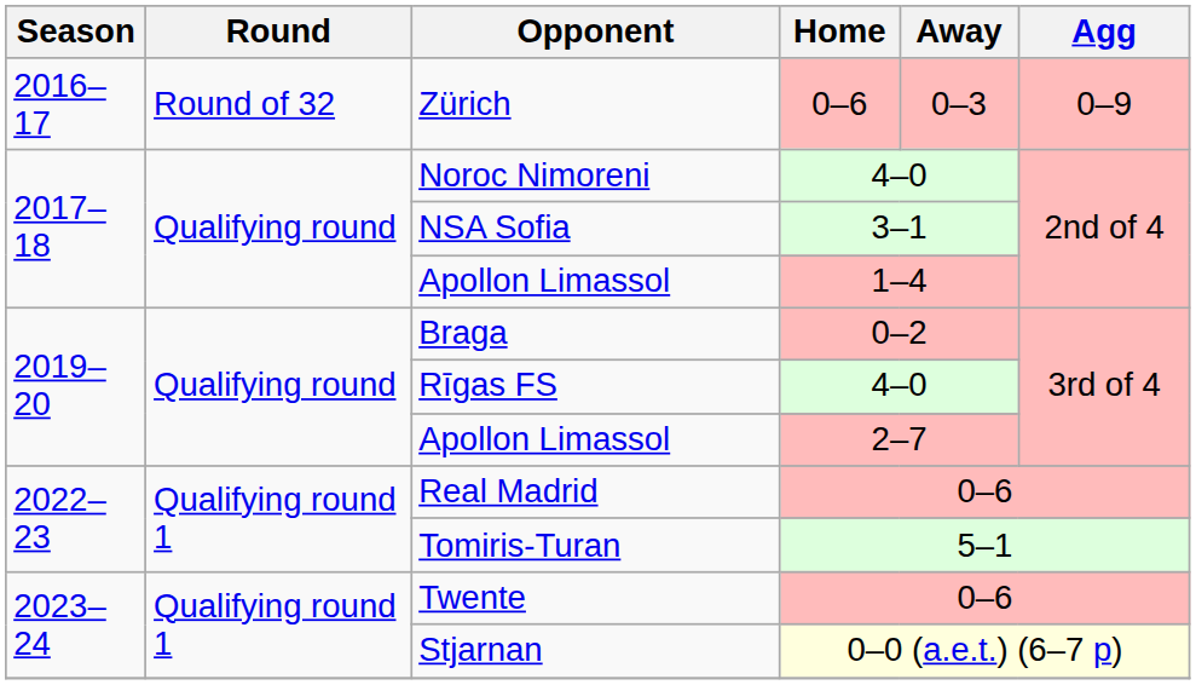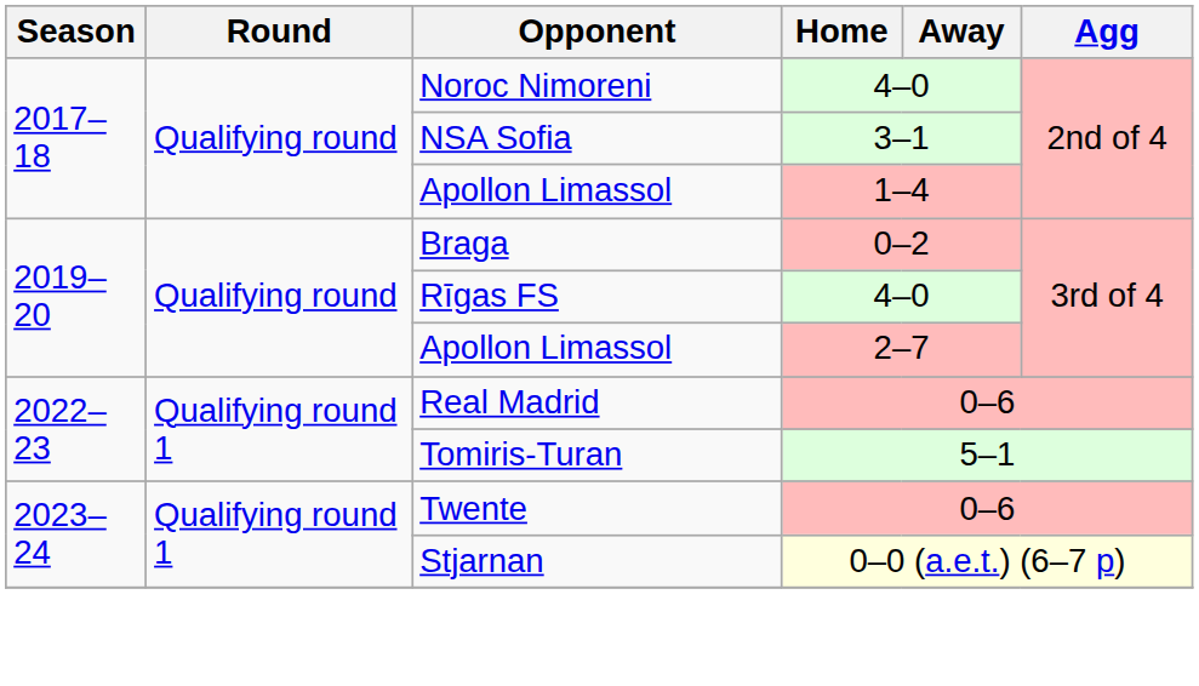 <table class="wikitable">
 <tr>
 <th width="60">Season</th>
 <th width="120">Round</th>
 <th width="170">Opponent</th>
 <th width="50">Home</th>
 <th width="50">Away</th>
 <th width="75"><a href='#'>Agg</a></th>
-</tr>
-<tr>
-<td><a href='#'>2016–17</a></td>
-<td><a href='#'>Round of 32</a></td>
-<td> <a href='#'>Zürich</a></td>
-<td bgcolor="#ffbbbb" style="text-align:center;">0–6 </td>
-<td bgcolor="#ffbbbb" style="text-align:center;">0–3 </td>
-<td bgcolor="#ffbbbb" style="text-align:center;">0–9</td>
 </tr>
 <tr>
 <td rowspan=3><a href='#'>2017–18</a></td>
 <td rowspan="3"><a href='#'>Qualifying round</a></td>
 <td> <a href='#'>Noroc Nimoreni</a></td>
 <td colspan="2" bgcolor="#ddffdd" style="text-align:center;">4–0 </td>
 <td bgcolor="#ffbbbb" style="text-align:center;" rowspan="3">2nd of 4 </td>
 </tr>
 <tr>
 <td> <a href='#'>NSA Sofia</a></td>
 <td colspan="2" bgcolor="#ddffdd" style="text-align:center;">3–1 </td>
 </tr>
 <tr>
 <td> <a href='#'>Apollon Limassol</a></td>
 <td colspan="2" bgcolor="#ffbbbb" style="text-align:center;">1–4 </td>
 </tr>
 <tr>
 <td rowspan=3><a href='#'>2019–20</a></td>
 <td rowspan="3"><a href='#'>Qualifying round</a></td>
 <td> <a href='#'>Braga</a></td>
 <td colspan="2" bgcolor="#ffbbbb" style="text-align:center;">0–2 </td>
 <td bgcolor="#ffbbbb" style="text-align:center;" rowspan="3">3rd of 4 </td>
 </tr>
 <tr>
 <td> <a href='#'>Rīgas FS</a></td>
 <td colspan="2" bgcolor="#ddffdd" style="text-align:center;">4–0 </td>
 </tr>
 <tr>
 <td> <a href='#'>Apollon Limassol</a></td>
 <td colspan="2" bgcolor="#ffbbbb" style="text-align:center;">2–7</td>
 </tr>
 <tr>
 <td rowspan="2"><a href='#'>2022–23</a></td>
 <td rowspan="2"><a href='#'>Qualifying round 1</a></td>
 <td> <a href='#'>Real Madrid</a></td>
 <td colspan="3" bgcolor="#ffbbbb" style="text-align:center;">0–6</td>
 </tr>
 <tr>
 <td> <a href='#'>Tomiris-Turan</a></td>
 <td colspan="3" bgcolor="#ddffdd" style="text-align:center;">5–1</td>
 </tr>
 <tr>
 <td rowspan="2"><a href='#'>2023–24</a></td>
 <td rowspan="2"><a href='#'>Qualifying round 1</a></td>
 <td> <a href='#'>Twente</a></td>
 <td colspan="3" bgcolor="#ffbbbb" style="text-align:center;">0–6</td>
 </tr>
 <tr>
 <td> <a href='#'>Stjarnan</a></td>
 <td colspan="3" bgcolor="ffffdd" style="text-align:center;">0–0 (<a href='#'>a.e.t.</a>) (6–7 <a href='#'>p</a>)</td>
 </tr>
 <tr>
 </tr>
 </table>
